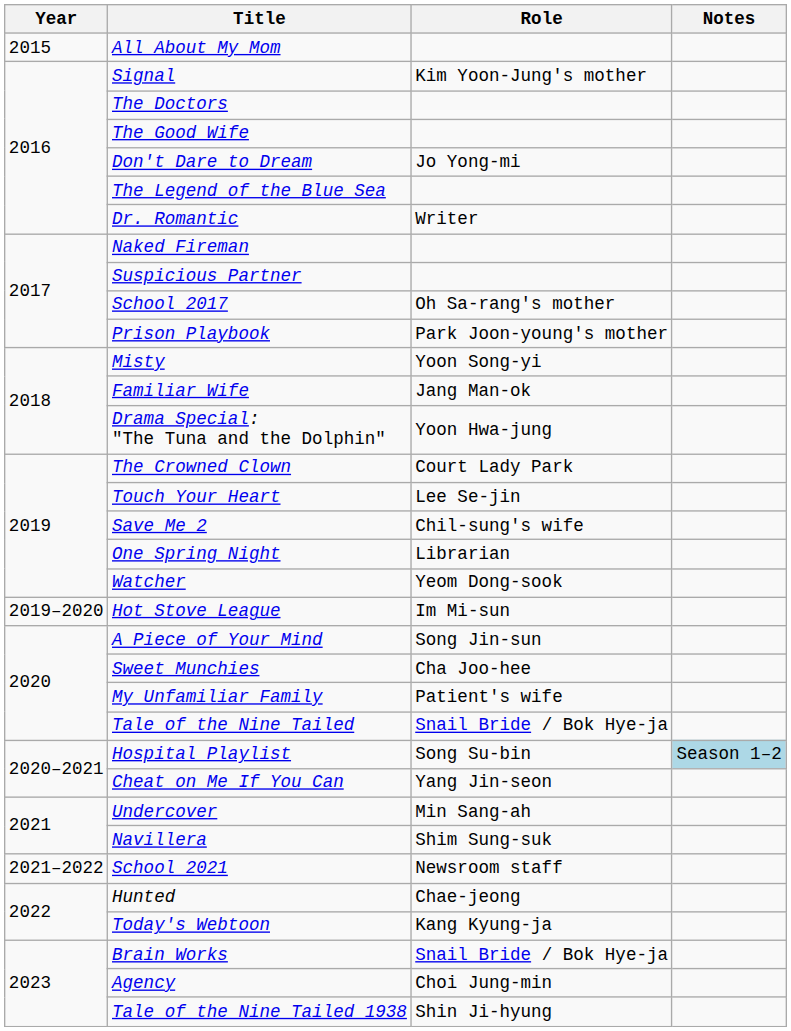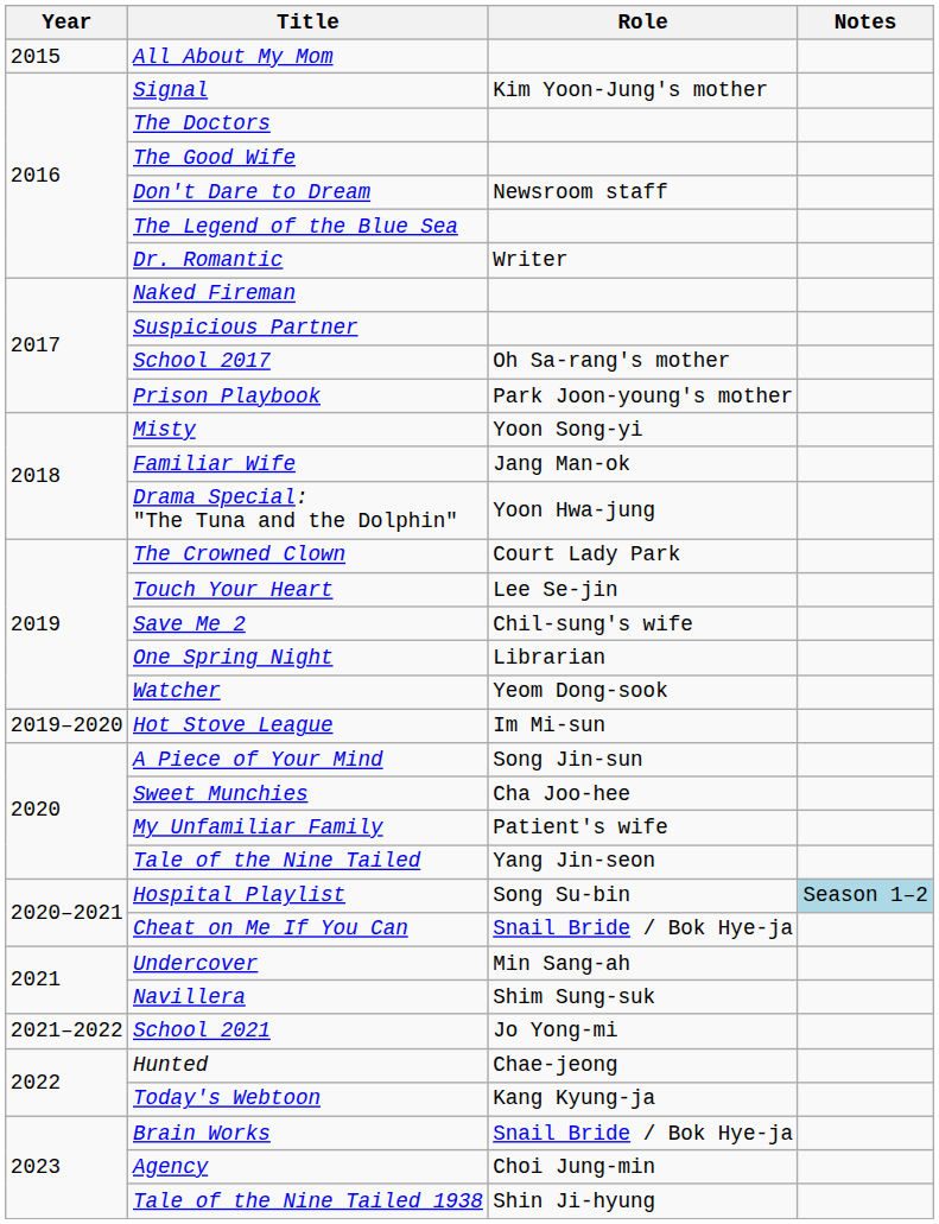 <table class="wikitable sortable">
 <tr>
 <th>Year</th>
 <th>Title</th>
 <th>Role</th>
 <th class="unsortable">Notes</th>
 </tr>
 <tr>
 <td>2015</td>
 <td><em><a href='#'>All About My Mom</a></em></td>
 <td></td>
 <td></td>
 </tr>
 <tr>
 <td rowspan="6">2016</td>
 <td><em><a href='#'>Signal</a></em></td>
 <td>Kim Yoon-Jung's mother</td>
 <td></td>
 </tr>
 <tr>
 <td><em><a href='#'>The Doctors</a></em></td>
 <td></td>
 <td></td>
 </tr>
 <tr>
 <td><em><a href='#'>The Good Wife</a></em></td>
 <td></td>
 <td></td>
 </tr>
 <tr>
 <td><em><a href='#'>Don't Dare to Dream</a></em></td>
-<td>Jo Yong-mi</td>
+<td>Newsroom staff</td>
 <td></td>
 </tr>
 <tr>
 <td><em><a href='#'>The Legend of the Blue Sea</a></em></td>
 <td></td>
 <td></td>
 </tr>
 <tr>
 <td><em><a href='#'>Dr. Romantic</a></em></td>
 <td>Writer</td>
 <td></td>
 </tr>
 <tr>
 <td rowspan="4">2017</td>
 <td><em><a href='#'>Naked Fireman</a></em></td>
 <td></td>
 <td></td>
 </tr>
 <tr>
 <td><em><a href='#'>Suspicious Partner</a></em></td>
 <td></td>
 <td></td>
 </tr>
 <tr>
 <td><em><a href='#'>School 2017</a></em></td>
 <td>Oh Sa-rang's mother</td>
 <td></td>
 </tr>
 <tr>
 <td><em><a href='#'>Prison Playbook</a></em></td>
 <td>Park Joon-young's mother</td>
 <td></td>
 </tr>
 <tr>
 <td rowspan=3>2018</td>
 <td><em><a href='#'>Misty</a></em></td>
 <td>Yoon Song-yi</td>
 <td></td>
 </tr>
 <tr>
 <td><em><a href='#'>Familiar Wife</a></em></td>
 <td>Jang Man-ok</td>
 <td></td>
 </tr>
 <tr>
 <td><em><a href='#'>Drama Special</a>:</em><br>"The Tuna and the Dolphin"</td>
 <td>Yoon Hwa-jung</td>
 <td></td>
 </tr>
 <tr>
 <td rowspan=5>2019</td>
 <td><em><a href='#'>The Crowned Clown</a></em></td>
 <td>Court Lady Park</td>
 <td></td>
 </tr>
 <tr>
 <td><em><a href='#'>Touch Your Heart</a></em></td>
 <td>Lee Se-jin</td>
 <td></td>
 </tr>
 <tr>
 <td><em><a href='#'>Save Me 2</a></em></td>
 <td>Chil-sung's wife</td>
 <td></td>
 </tr>
 <tr>
 <td><em><a href='#'>One Spring Night</a></em></td>
 <td>Librarian</td>
 <td></td>
 </tr>
 <tr>
 <td><em><a href='#'>Watcher</a></em></td>
 <td>Yeom Dong-sook</td>
 <td></td>
 </tr>
 <tr>
 <td>2019–2020</td>
 <td><em><a href='#'>Hot Stove League</a></em></td>
 <td>Im Mi-sun</td>
 <td></td>
 </tr>
 <tr>
 <td rowspan=4>2020</td>
 <td><em><a href='#'>A Piece of Your Mind</a></em></td>
 <td>Song Jin-sun</td>
 <td></td>
 </tr>
 <tr>
 <td><em><a href='#'>Sweet Munchies</a></em></td>
 <td>Cha Joo-hee</td>
 <td></td>
 </tr>
 <tr>
 <td><em><a href='#'>My Unfamiliar Family</a></em></td>
 <td>Patient's wife</td>
 <td></td>
 </tr>
 <tr>
 <td><em><a href='#'>Tale of the Nine Tailed</a></em></td>
-<td><a href='#'>Snail Bride</a> / Bok Hye-ja</td>
+<td>Yang Jin-seon</td>
 <td></td>
 </tr>
 <tr>
 <td rowspan=2>2020–2021</td>
 <td><em><a href='#'>Hospital Playlist</a></em></td>
 <td>Song Su-bin</td>
 <td style="background: lightblue;">Season 1–2</td>
 </tr>
 <tr>
 <td><em><a href='#'>Cheat on Me If You Can</a></em></td>
-<td>Yang Jin-seon</td>
+<td><a href='#'>Snail Bride</a> / Bok Hye-ja</td>
 <td></td>
 </tr>
 <tr>
 <td rowspan=2>2021</td>
 <td><em><a href='#'>Undercover</a></em></td>
 <td>Min Sang-ah</td>
 <td></td>
 </tr>
 <tr>
 <td><em><a href='#'>Navillera</a></em></td>
 <td>Shim Sung-suk</td>
 <td></td>
 </tr>
 <tr>
 <td>2021–2022</td>
 <td><em><a href='#'>School 2021</a></em></td>
-<td>Newsroom staff</td>
+<td>Jo Yong-mi</td>
 <td></td>
 </tr>
 <tr>
 <td rowspan=2>2022</td>
 <td><em>Hunted</em></td>
 <td>Chae-jeong</td>
 <td></td>
 </tr>
 <tr>
 <td><em><a href='#'>Today's Webtoon</a></em></td>
 <td>Kang Kyung-ja</td>
 <td></td>
 </tr>
 <tr>
 <td rowspan="3">2023</td>
 <td><em><a href='#'>Brain Works</a></em></td>
 <td><a href='#'>Snail Bride</a> / Bok Hye-ja</td>
 <td></td>
 </tr>
 <tr>
 <td><em><a href='#'>Agency</a></em></td>
 <td>Choi Jung-min</td>
 <td></td>
 </tr>
 <tr>
 <td><em><a href='#'>Tale of the Nine Tailed 1938</a></em></td>
 <td>Shin Ji-hyung</td>
 <td></td>
 </tr>
 </table>
